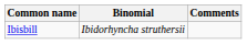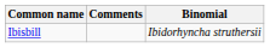 <table class="wikitable">
 <tr>
 <th>Common name</th>
+<th>Comments</th>
 <th>Binomial</th>
-<th>Comments</th>
 </tr>
 <tr>
 <td><a href='#'>Ibisbill</a></td>
+<td></td>
 <td><em>Ibidorhyncha struthersii</em></td>
-<td></td>
 </tr>
 </table>
